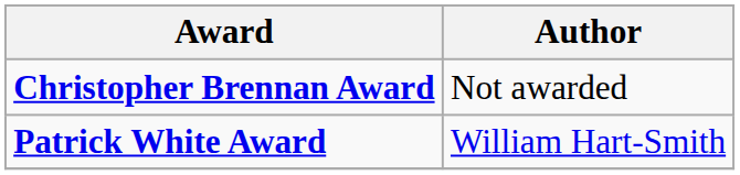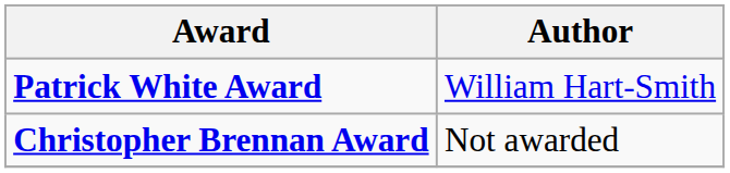 <table class="wikitable">
 <tr>
 <th>Award</th>
 <th>Author</th>
 </tr>
 <tr>
+<td><strong><a href='#'>Patrick White Award</a></strong></td>
+<td><a href='#'>William Hart-Smith</a></td>
+</tr>
+<tr>
 <td><strong><a href='#'>Christopher Brennan Award</a></strong></td>
 <td>Not awarded</td>
 </tr>
 <tr>
-<td><strong><a href='#'>Patrick White Award</a></strong></td>
-<td><a href='#'>William Hart-Smith</a></td>
-</tr>
-<tr>
 </tr>
 </table>
